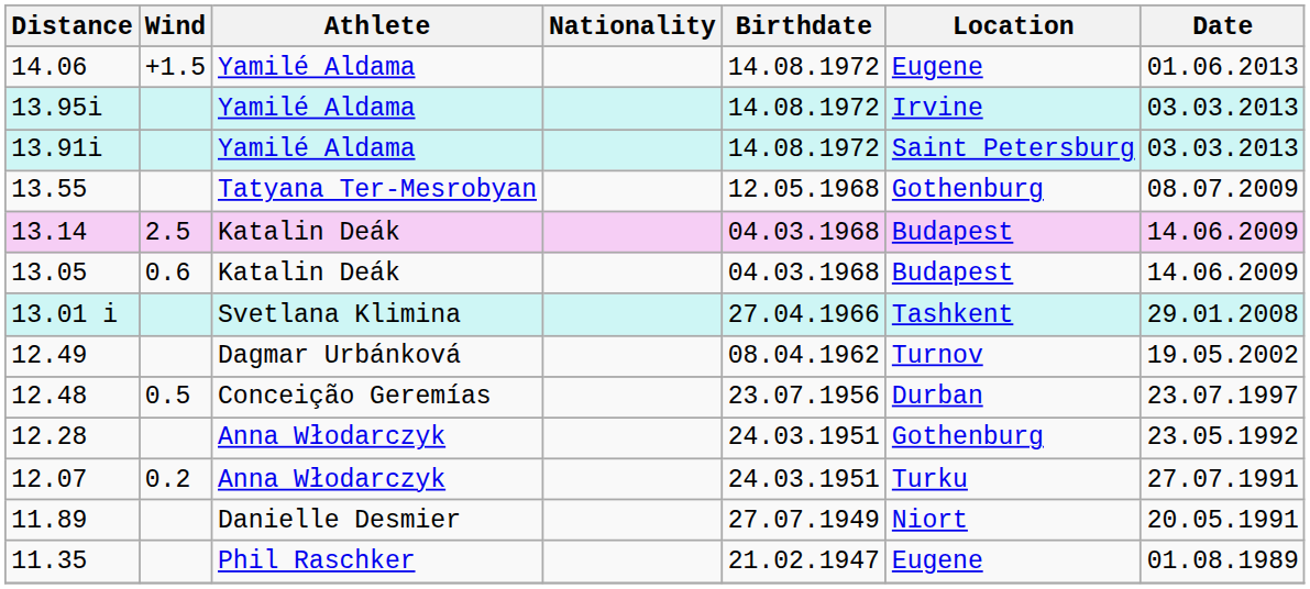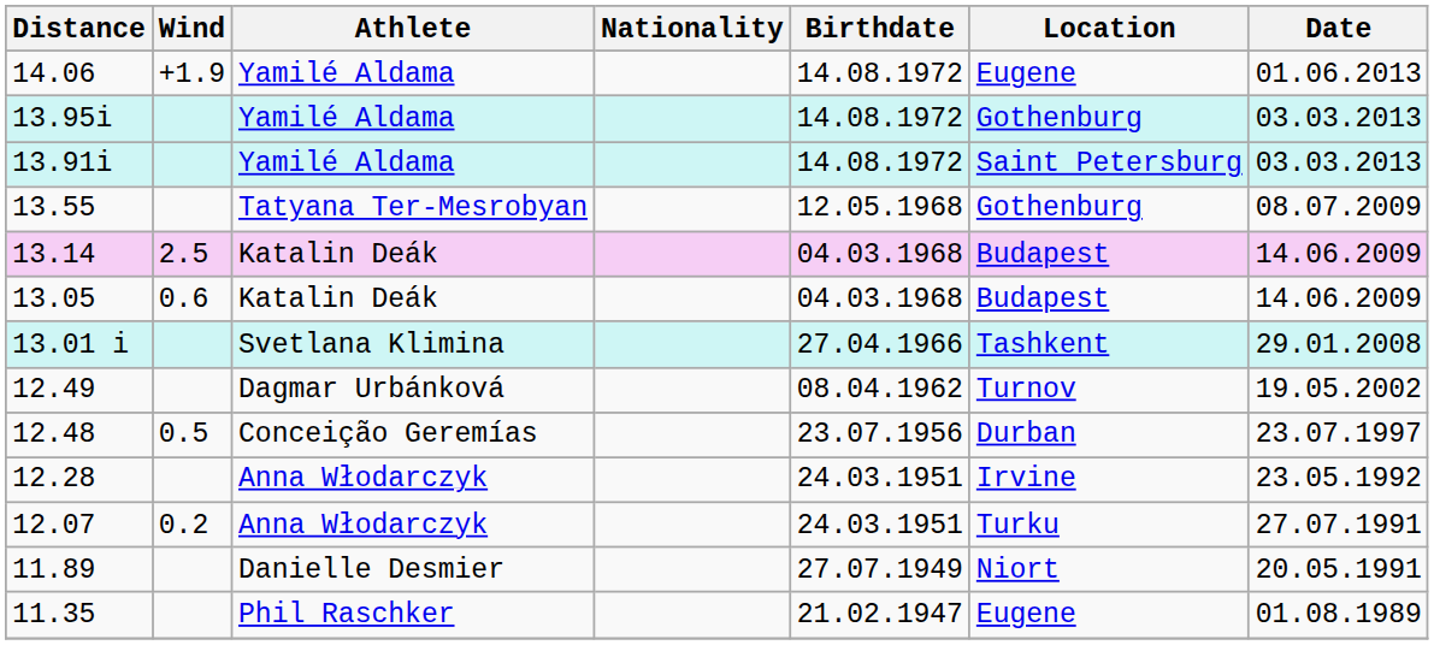 <table class="wikitable">
 <tr>
 <th>Distance</th>
 <th>Wind</th>
 <th>Athlete</th>
 <th>Nationality</th>
 <th>Birthdate</th>
 <th>Location</th>
 <th>Date</th>
 </tr>
 <tr>
 <td>14.06</td>
-<td>+1.5</td>
+<td>+1.9</td>
 <td><a href='#'>Yamilé Aldama</a></td>
 <td></td>
 <td>14.08.1972</td>
 <td><a href='#'>Eugene</a></td>
 <td>01.06.2013</td>
 </tr>
 <tr bgcolor=#CEF6F5>
 <td>13.95i</td>
 <td></td>
 <td><a href='#'>Yamilé Aldama</a></td>
 <td></td>
 <td>14.08.1972</td>
-<td><a href='#'>Irvine</a></td>
+<td><a href='#'>Gothenburg</a></td>
 <td>03.03.2013</td>
 </tr>
 <tr bgcolor=#CEF6F5>
 <td>13.91i</td>
 <td></td>
 <td><a href='#'>Yamilé Aldama</a></td>
 <td></td>
 <td>14.08.1972</td>
 <td><a href='#'>Saint Petersburg</a></td>
 <td>03.03.2013</td>
 </tr>
 <tr>
 <td>13.55</td>
 <td></td>
 <td><a href='#'>Tatyana Ter-Mesrobyan</a></td>
 <td></td>
 <td>12.05.1968</td>
 <td><a href='#'>Gothenburg</a></td>
 <td>08.07.2009</td>
 </tr>
 <tr bgcolor=#f6CEF5>
 <td>13.14</td>
 <td>2.5</td>
 <td>Katalin Deák</td>
 <td></td>
 <td>04.03.1968</td>
 <td><a href='#'>Budapest</a></td>
 <td>14.06.2009</td>
 </tr>
 <tr>
 <td>13.05</td>
 <td>0.6</td>
 <td>Katalin Deák</td>
 <td></td>
 <td>04.03.1968</td>
 <td><a href='#'>Budapest</a></td>
 <td>14.06.2009</td>
 </tr>
 <tr bgcolor=#CEF6F5>
 <td>13.01 i</td>
 <td></td>
 <td>Svetlana Klimina</td>
 <td></td>
 <td>27.04.1966</td>
 <td><a href='#'>Tashkent</a></td>
 <td>29.01.2008</td>
 </tr>
 <tr>
 <td>12.49</td>
 <td></td>
 <td>Dagmar Urbánková</td>
 <td></td>
 <td>08.04.1962</td>
 <td><a href='#'>Turnov</a></td>
 <td>19.05.2002</td>
 </tr>
 <tr>
 <td>12.48</td>
 <td>0.5</td>
 <td>Conceição Geremías</td>
 <td></td>
 <td>23.07.1956</td>
 <td><a href='#'>Durban</a></td>
 <td>23.07.1997</td>
 </tr>
 <tr>
 <td>12.28</td>
 <td></td>
 <td><a href='#'>Anna Włodarczyk</a></td>
 <td></td>
 <td>24.03.1951</td>
-<td><a href='#'>Gothenburg</a></td>
+<td><a href='#'>Irvine</a></td>
 <td>23.05.1992</td>
 </tr>
 <tr>
 <td>12.07</td>
 <td>0.2</td>
 <td><a href='#'>Anna Włodarczyk</a></td>
 <td></td>
 <td>24.03.1951</td>
 <td><a href='#'>Turku</a></td>
 <td>27.07.1991</td>
 </tr>
 <tr>
 <td>11.89</td>
 <td></td>
 <td>Danielle Desmier</td>
 <td></td>
 <td>27.07.1949</td>
 <td><a href='#'>Niort</a></td>
 <td>20.05.1991</td>
 </tr>
 <tr>
 <td>11.35</td>
 <td></td>
 <td><a href='#'>Phil Raschker</a></td>
 <td></td>
 <td>21.02.1947</td>
 <td><a href='#'>Eugene</a></td>
 <td>01.08.1989</td>
 </tr>
 <tr>
 </tr>
 </table>
